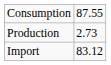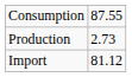 <table class=wikitable>
 <tr>
 <td>Consumption</td>
 <td>87.55</td>
 </tr>
 <tr>
 <td>Production</td>
 <td>2.73</td>
 </tr>
 <tr>
 <td>Import</td>
-<td>83.12</td>
+<td>81.12</td>
 </tr>
 </table>
